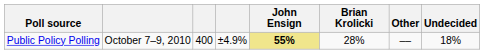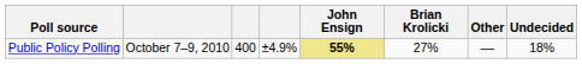 <table class="wikitable" style="text-align:center">
 <tr valign=bottom>
 <th>Poll source</th>
 <th></th>
 <th></th>
 <th></th>
 <th style="width:100px;">John<br>Ensign</th>
 <th style="width:100px;">Brian<br>Krolicki</th>
 <th>Other</th>
 <th>Undecided</th>
 </tr>
 <tr>
 <td align=left><a href='#'>Public Policy Polling</a></td>
 <td>October 7–9, 2010</td>
 <td>400</td>
 <td>±4.9%</td>
 <td style="background: khaki;"><strong>55%</strong></td>
-<td>28%</td>
+<td>27%</td>
 <td>––</td>
 <td>18%</td>
 </tr>
 </table>
